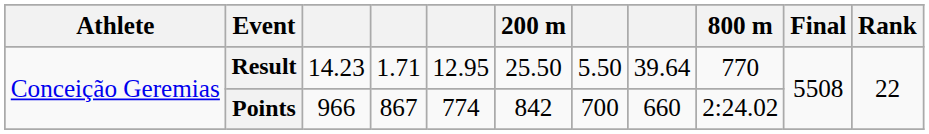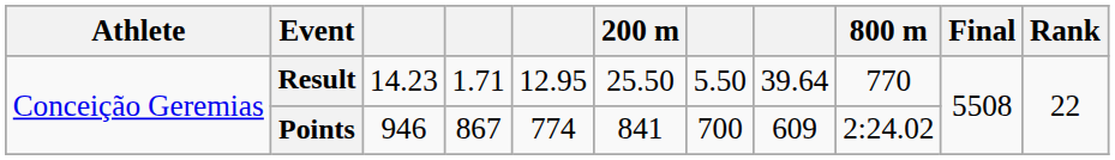 <table class="wikitable" style="font-size:90%">
 <tr>
 <th>Athlete</th>
 <th>Event</th>
 <th></th>
 <th></th>
 <th></th>
 <th>200 m</th>
 <th></th>
 <th></th>
 <th>800 m</th>
 <th>Final</th>
 <th>Rank</th>
 </tr>
 <tr align=center>
 <td rowspan=2 align=left><a href='#'>Conceição Geremias</a></td>
 <th style="font-size:95%">Result</th>
 <td>14.23</td>
 <td>1.71</td>
 <td>12.95</td>
 <td>25.50</td>
 <td>5.50</td>
 <td>39.64</td>
 <td>770</td>
 <td rowspan=2>5508</td>
 <td rowspan=2>22</td>
 </tr>
 <tr align=center>
 <th style="font-size:95%">Points</th>
-<td>966</td>
+<td>946</td>
 <td>867</td>
 <td>774</td>
-<td>842</td>
+<td>841</td>
 <td>700</td>
-<td>660</td>
+<td>609</td>
 <td>2:24.02</td>
 </tr>
 </table>
